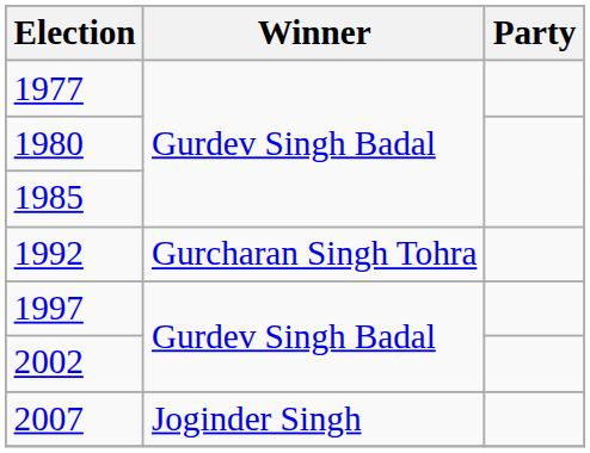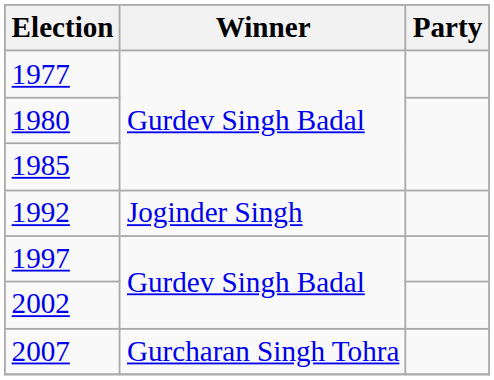 <table class="wikitable sortable">
 <tr>
 <th>Election</th>
 <th>Winner</th>
 <th colspan=2>Party</th>
 </tr>
 <tr>
 <td><a href='#'>1977</a></td>
 <td rowspan=3><a href='#'>Gurdev Singh Badal</a></td>
 <td></td>
 </tr>
 <tr>
 <td><a href='#'>1980</a></td>
 </tr>
 <tr>
 <td><a href='#'>1985</a></td>
 </tr>
 <tr>
 <td><a href='#'>1992</a></td>
-<td><a href='#'>Gurcharan Singh Tohra</a></td>
+<td><a href='#'>Joginder Singh</a></td>
 <td></td>
 </tr>
 <tr>
 <td><a href='#'>1997</a></td>
 <td rowspan=2><a href='#'>Gurdev Singh Badal</a></td>
 <td></td>
 </tr>
 <tr>
 <td><a href='#'>2002</a></td>
 </tr>
 <tr>
 <td><a href='#'>2007</a></td>
-<td><a href='#'>Joginder Singh</a></td>
+<td><a href='#'>Gurcharan Singh Tohra</a></td>
 <td></td>
 </tr>
 <tr>
 </tr>
 </table>
